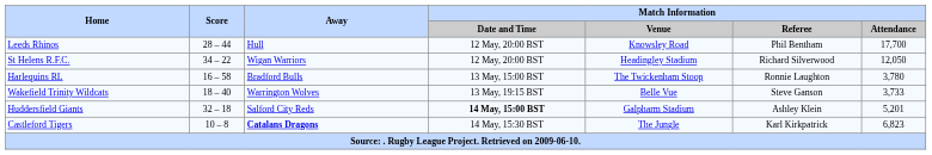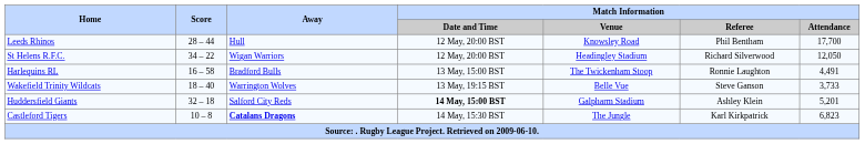 <table border="1" cellpadding="3" cellspacing="0" style="border-collapse:collapse; font-size:80%; text-align:center; width:100%;">
 <tr style="background:#c1d8ff;">
 <th rowspan="2" style="width:20%;">Home</th>
 <th rowspan="2" style="width:6%;">Score</th>
 <th rowspan="2" style="width:20%;">Away</th>
 <th colspan=6>Match Information</th>
 </tr>
 <tr style="background:#ccc;">
 <th width=17%>Date and Time</th>
 <th width=16%>Venue</th>
 <th width=14%>Referee</th>
 <th width=7%>Attendance</th>
 </tr>
 <tr style="background:#f5faff;">
 <td align=left> <a href='#'>Leeds Rhinos</a></td>
 <td>28 – 44</td>
 <td align=left> <a href='#'>Hull</a></td>
 <td>12 May, 20:00 BST</td>
 <td><a href='#'>Knowsley Road</a></td>
 <td>Phil Bentham</td>
 <td>17,700</td>
 </tr>
 <tr style="background:#f5faff;">
 <td align=left> <a href='#'>St Helens R.F.C.</a></td>
 <td>34 – 22</td>
 <td align=left> <a href='#'>Wigan Warriors</a></td>
 <td>12 May, 20:00 BST</td>
 <td><a href='#'>Headingley Stadium</a></td>
 <td>Richard Silverwood</td>
 <td>12,050</td>
 </tr>
 <tr style="background:#f5faff;">
 <td align=left> <a href='#'>Harlequins RL</a></td>
 <td>16 – 58</td>
 <td align=left> <a href='#'>Bradford Bulls</a></td>
 <td>13 May, 15:00 BST</td>
 <td><a href='#'>The Twickenham Stoop</a></td>
 <td>Ronnie Laughton</td>
-<td>3,780</td>
+<td>4,491</td>
 </tr>
 <tr style="background:#f5faff;">
 <td align=left> <a href='#'>Wakefield Trinity Wildcats</a></td>
 <td>18 – 40</td>
 <td align=left> <a href='#'>Warrington Wolves</a></td>
 <td>13 May, 19:15 BST</td>
 <td><a href='#'>Belle Vue</a></td>
 <td>Steve Ganson</td>
 <td>3,733</td>
 </tr>
 <tr style="background:#f5faff;">
 <td align=left> <a href='#'>Huddersfield Giants</a></td>
 <td>32 – 18</td>
 <td align=left> <a href='#'>Salford City Reds</a></td>
 <td><strong>14 May, 15:00 BST</strong></td>
 <td><a href='#'>Galpharm Stadium</a></td>
 <td>Ashley Klein</td>
 <td>5,201</td>
 </tr>
 <tr style="background:#f5faff;">
 <td align=left> <a href='#'>Castleford Tigers</a></td>
 <td>10 – 8</td>
 <td align=left><strong> <a href='#'>Catalans Dragons</a></strong></td>
 <td>14 May, 15:30 BST</td>
 <td><a href='#'>The Jungle</a></td>
 <td>Karl Kirkpatrick</td>
 <td>6,823</td>
 </tr>
 <tr style="background:#c1d8ff;">
 <th colspan=10>Source: . Rugby League Project. Retrieved on 2009-06-10.</th>
 </tr>
 </table>
